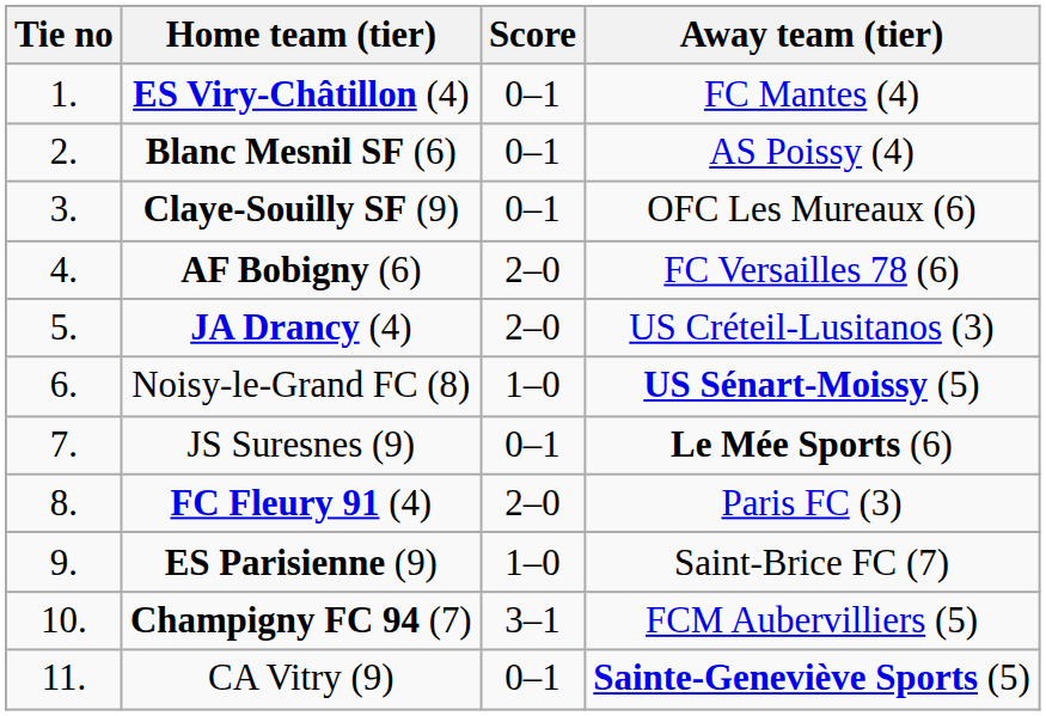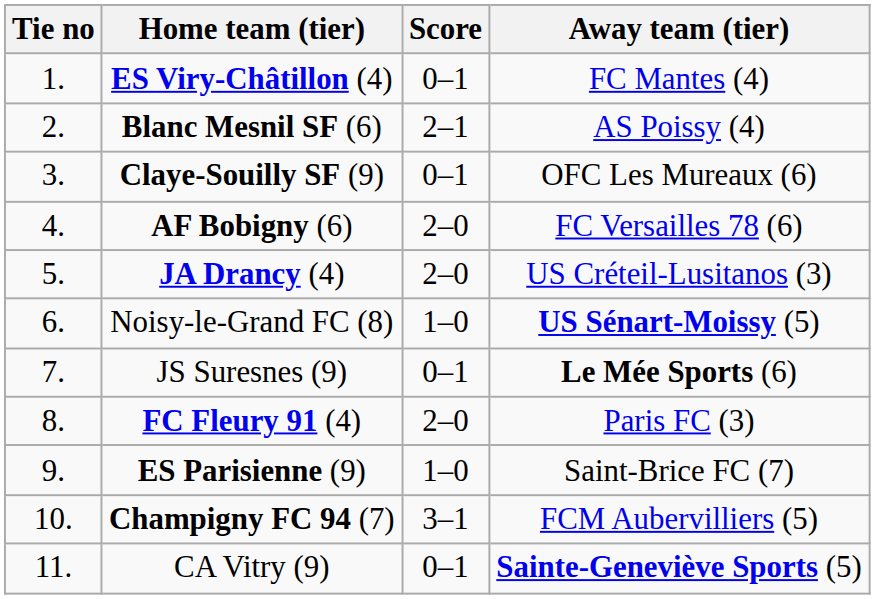 <table class="wikitable" style="text-align: center">
 <tr>
 <th>Tie no</th>
 <th>Home team (tier)</th>
 <th>Score</th>
 <th>Away team (tier)</th>
 </tr>
 <tr>
 <td>1.</td>
 <td><strong><a href='#'>ES Viry-Châtillon</a></strong> (4)</td>
 <td>0–1</td>
 <td><a href='#'>FC Mantes</a> (4)</td>
 </tr>
 <tr>
 <td>2.</td>
 <td><strong>Blanc Mesnil SF</strong> (6)</td>
-<td>0–1 </td>
+<td>2–1</td>
 <td><a href='#'>AS Poissy</a> (4)</td>
 </tr>
 <tr>
 <td>3.</td>
 <td><strong>Claye-Souilly SF</strong> (9)</td>
 <td>0–1 </td>
 <td>OFC Les Mureaux (6)</td>
 </tr>
 <tr>
 <td>4.</td>
 <td><strong>AF Bobigny</strong> (6)</td>
 <td>2–0</td>
 <td><a href='#'>FC Versailles 78</a> (6)</td>
 </tr>
 <tr>
 <td>5.</td>
 <td><strong><a href='#'>JA Drancy</a></strong> (4)</td>
 <td>2–0</td>
 <td><a href='#'>US Créteil-Lusitanos</a> (3)</td>
 </tr>
 <tr>
 <td>6.</td>
 <td>Noisy-le-Grand FC (8)</td>
 <td>1–0</td>
 <td><strong><a href='#'>US Sénart-Moissy</a></strong> (5)</td>
 </tr>
 <tr>
 <td>7.</td>
 <td>JS Suresnes (9)</td>
 <td>0–1</td>
 <td><strong>Le Mée Sports</strong> (6)</td>
 </tr>
 <tr>
 <td>8.</td>
 <td><strong><a href='#'>FC Fleury 91</a></strong> (4)</td>
 <td>2–0</td>
 <td><a href='#'>Paris FC</a> (3)</td>
 </tr>
 <tr>
 <td>9.</td>
 <td><strong>ES Parisienne</strong> (9)</td>
 <td>1–0</td>
 <td>Saint-Brice FC (7)</td>
 </tr>
 <tr>
 <td>10.</td>
 <td><strong>Champigny FC 94</strong> (7)</td>
 <td>3–1 </td>
 <td><a href='#'>FCM Aubervilliers</a> (5)</td>
 </tr>
 <tr>
 <td>11.</td>
 <td>CA Vitry (9)</td>
 <td>0–1</td>
 <td><strong><a href='#'>Sainte-Geneviève Sports</a></strong> (5)</td>
 </tr>
 </table>
